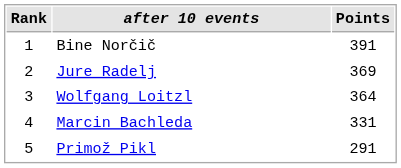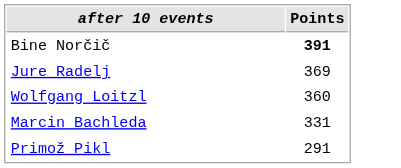 <table cellspacing="1" cellpadding="3" style="border:1px solid #AAAAAA;font-size:86%">
 <tr bgcolor="#E4E4E4">
-<th style="border-bottom:1px solid #AAAAAA" width=10>Rank</th>
 <th style="border-bottom:1px solid #AAAAAA" width=200><em>after 10 events</em></th>
 <th style="border-bottom:1px solid #AAAAAA" width=20>Points</th>
 </tr>
 <tr>
-<td align=center>1</td>
 <td align=left> Bine Norčič</td>
-<td align=center>391</td>
+<td align=center><strong>391</strong></td>
 </tr>
 <tr>
-<td align=center>2</td>
 <td align=left> <a href='#'>Jure Radelj</a></td>
 <td align=center>369</td>
 </tr>
 <tr>
-<td align=center>3</td>
 <td align=left> <a href='#'>Wolfgang Loitzl</a></td>
-<td align=center>364</td>
+<td align=center>360</td>
 </tr>
 <tr>
-<td align=center>4</td>
 <td align=left> <a href='#'>Marcin Bachleda</a></td>
 <td align=center>331</td>
 </tr>
 <tr>
-<td align=center>5</td>
 <td align=left> <a href='#'>Primož Pikl</a></td>
 <td align=center>291</td>
 </tr>
 </table>
